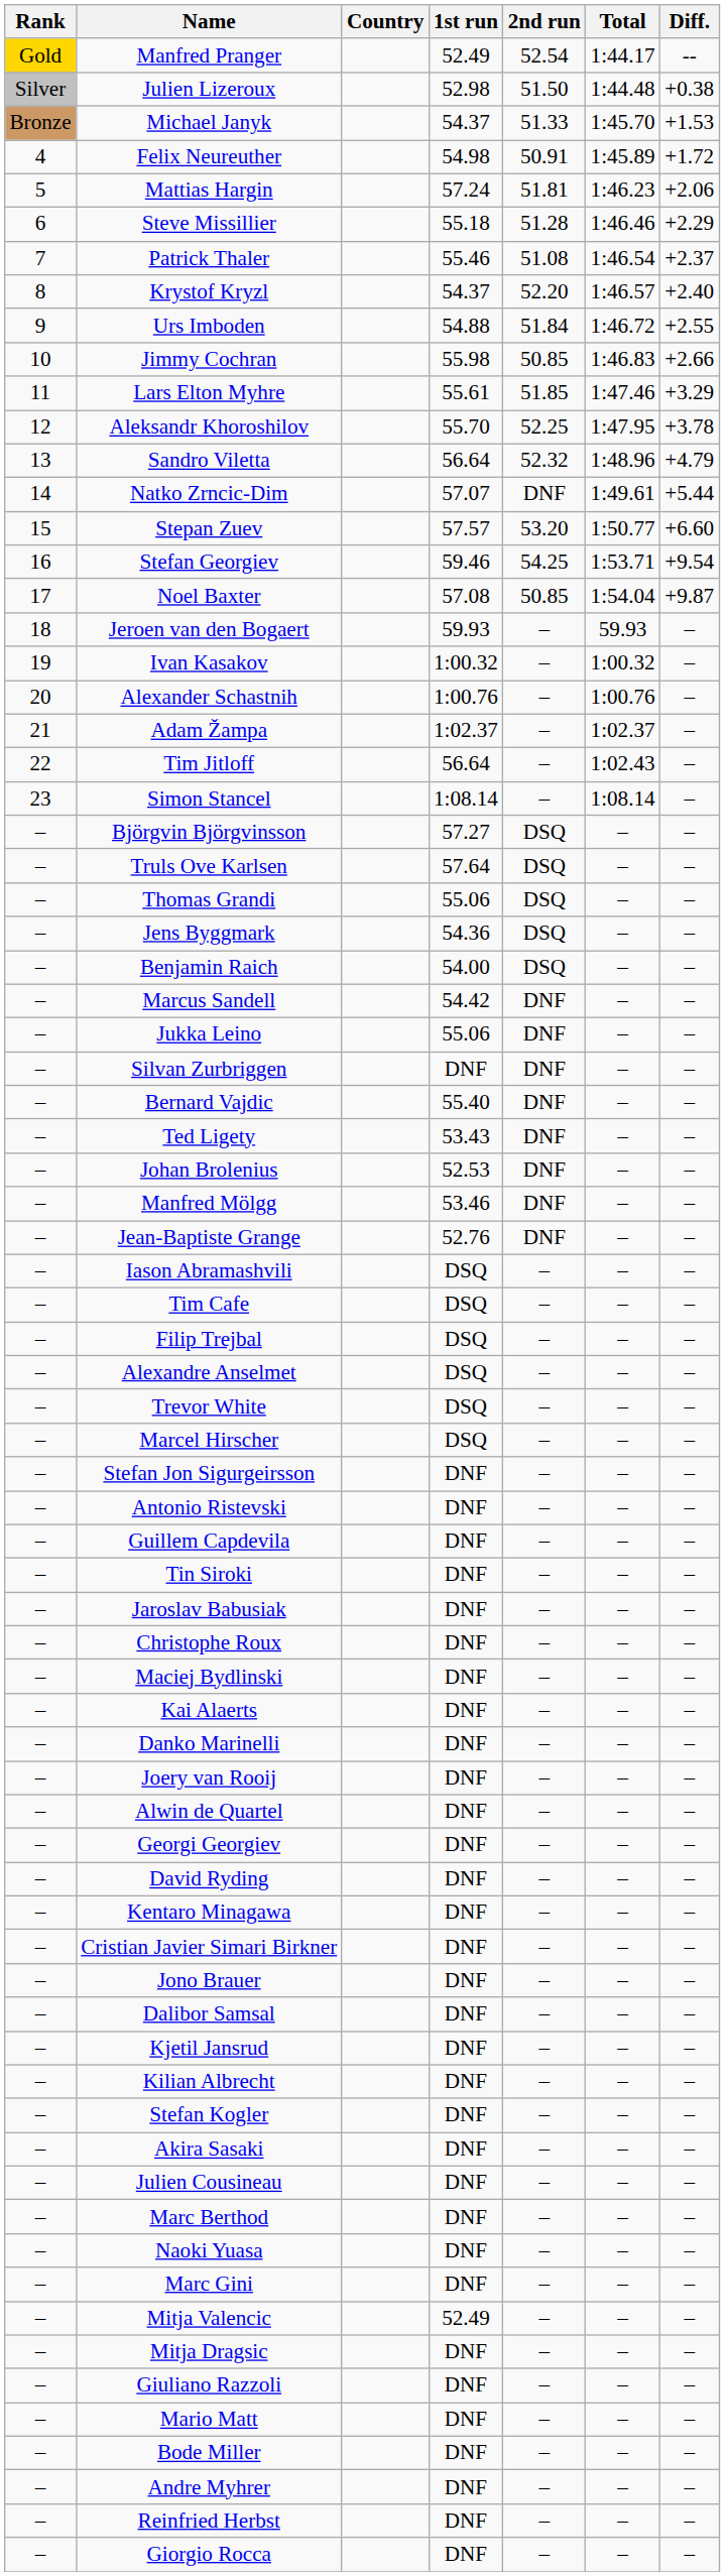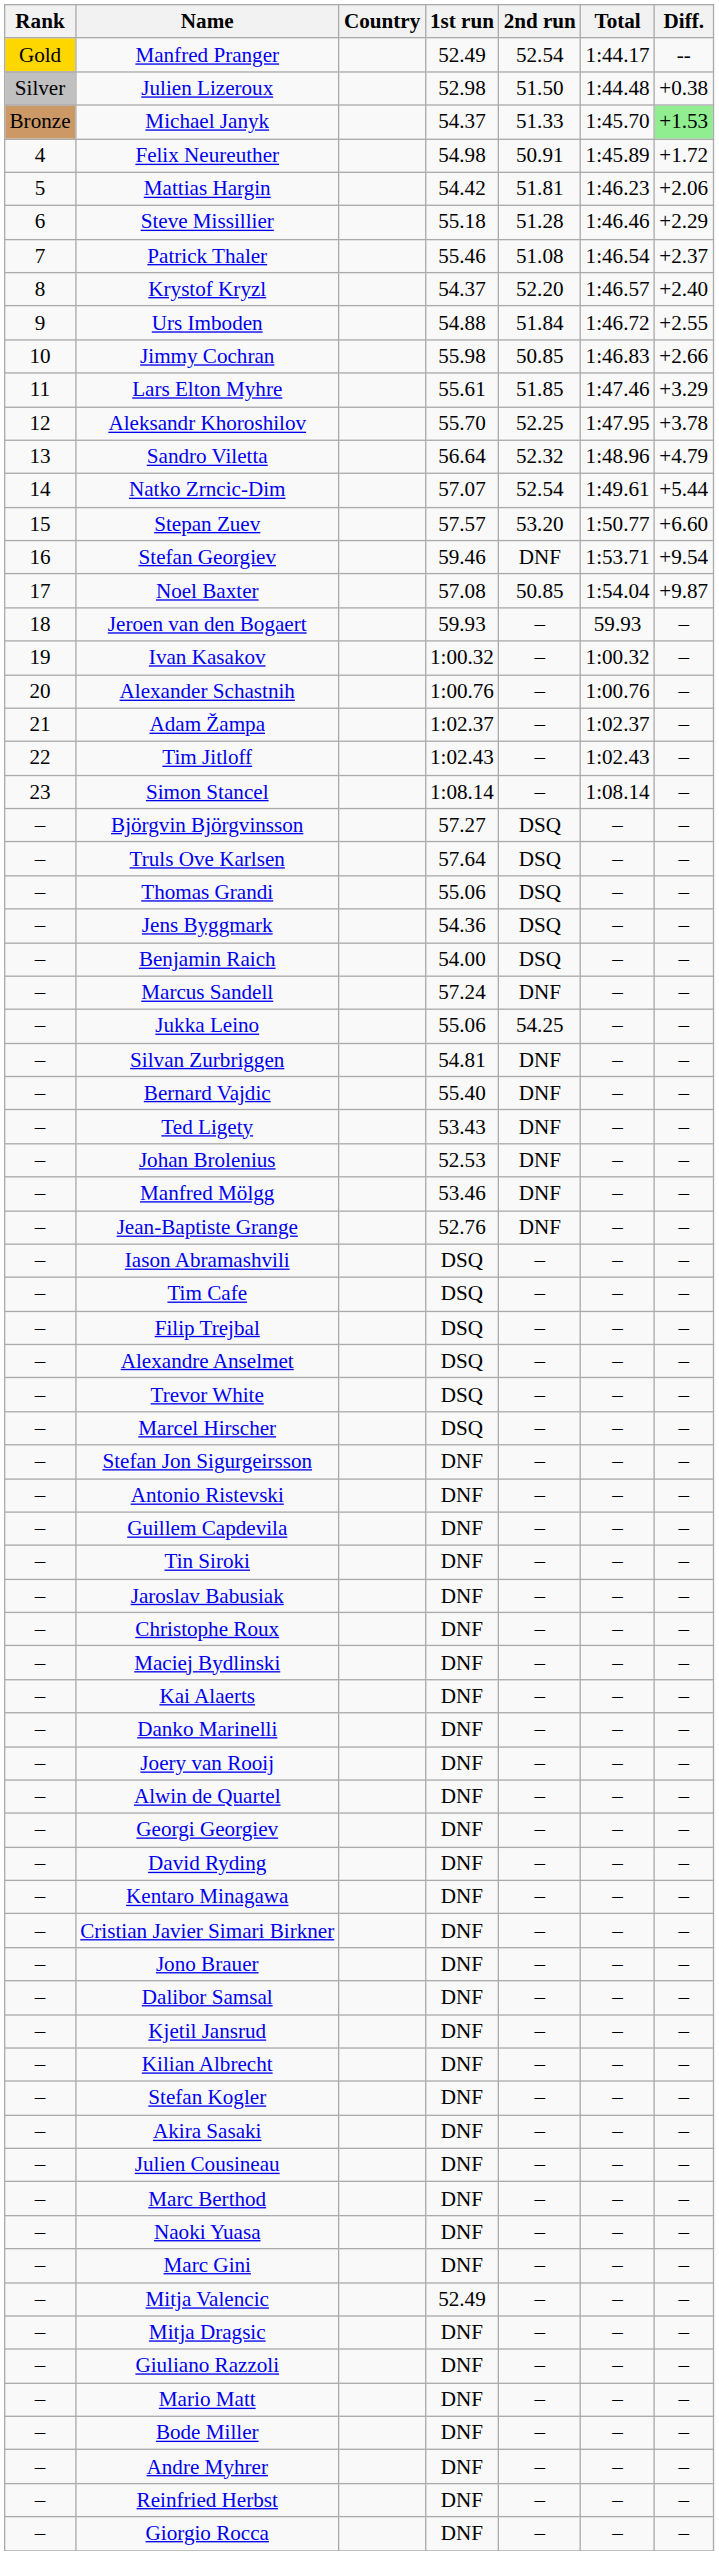 <table class="wikitable sortable" style="text-align:center">
 <tr>
 <th>Rank</th>
 <th>Name</th>
 <th>Country</th>
 <th>1st run</th>
 <th>2nd run</th>
 <th>Total</th>
 <th>Diff.</th>
 </tr>
 <tr>
 <td bgcolor="gold">Gold</td>
 <td><a href='#'>Manfred Pranger</a></td>
 <td></td>
 <td>52.49</td>
 <td>52.54</td>
 <td>1:44.17</td>
 <td>--</td>
 </tr>
 <tr>
 <td bgcolor="silver">Silver</td>
 <td><a href='#'>Julien Lizeroux</a></td>
 <td></td>
 <td>52.98</td>
 <td>51.50</td>
 <td>1:44.48</td>
 <td>+0.38</td>
 </tr>
 <tr>
 <td bgcolor="CC9966">Bronze</td>
 <td><a href='#'>Michael Janyk</a></td>
 <td></td>
 <td>54.37</td>
 <td>51.33</td>
 <td>1:45.70</td>
-<td>+1.53</td>
+<td style="background: lightgreen;">+1.53</td>
 </tr>
 <tr>
 <td>4</td>
 <td><a href='#'>Felix Neureuther</a></td>
 <td></td>
 <td>54.98</td>
 <td>50.91</td>
 <td>1:45.89</td>
 <td>+1.72</td>
 </tr>
 <tr>
 <td>5</td>
 <td><a href='#'>Mattias Hargin</a></td>
 <td></td>
-<td>57.24</td>
+<td>54.42</td>
 <td>51.81</td>
 <td>1:46.23</td>
 <td>+2.06</td>
 </tr>
 <tr>
 <td>6</td>
 <td><a href='#'>Steve Missillier</a></td>
 <td></td>
 <td>55.18</td>
 <td>51.28</td>
 <td>1:46.46</td>
 <td>+2.29</td>
 </tr>
 <tr>
 <td>7</td>
 <td><a href='#'>Patrick Thaler</a></td>
 <td></td>
 <td>55.46</td>
 <td>51.08</td>
 <td>1:46.54</td>
 <td>+2.37</td>
 </tr>
 <tr>
 <td>8</td>
 <td><a href='#'>Krystof Kryzl</a></td>
 <td></td>
 <td>54.37</td>
 <td>52.20</td>
 <td>1:46.57</td>
 <td>+2.40</td>
 </tr>
 <tr>
 <td>9</td>
 <td><a href='#'>Urs Imboden</a></td>
 <td></td>
 <td>54.88</td>
 <td>51.84</td>
 <td>1:46.72</td>
 <td>+2.55</td>
 </tr>
 <tr>
 <td>10</td>
 <td><a href='#'>Jimmy Cochran</a></td>
 <td></td>
 <td>55.98</td>
 <td>50.85</td>
 <td>1:46.83</td>
 <td>+2.66</td>
 </tr>
 <tr>
 <td>11</td>
 <td><a href='#'>Lars Elton Myhre</a></td>
 <td></td>
 <td>55.61</td>
 <td>51.85</td>
 <td>1:47.46</td>
 <td>+3.29</td>
 </tr>
 <tr>
 <td>12</td>
 <td><a href='#'>Aleksandr Khoroshilov</a></td>
 <td></td>
 <td>55.70</td>
 <td>52.25</td>
 <td>1:47.95</td>
 <td>+3.78</td>
 </tr>
 <tr>
 <td>13</td>
 <td><a href='#'>Sandro Viletta</a></td>
 <td></td>
 <td>56.64</td>
 <td>52.32</td>
 <td>1:48.96</td>
 <td>+4.79</td>
 </tr>
 <tr>
 <td>14</td>
 <td><a href='#'>Natko Zrncic-Dim</a></td>
 <td></td>
 <td>57.07</td>
-<td>DNF</td>
+<td>52.54</td>
 <td>1:49.61</td>
 <td>+5.44</td>
 </tr>
 <tr>
 <td>15</td>
 <td><a href='#'>Stepan Zuev</a></td>
 <td></td>
 <td>57.57</td>
 <td>53.20</td>
 <td>1:50.77</td>
 <td>+6.60</td>
 </tr>
 <tr>
 <td>16</td>
 <td><a href='#'>Stefan Georgiev</a></td>
 <td></td>
 <td>59.46</td>
-<td>54.25</td>
+<td>DNF</td>
 <td>1:53.71</td>
 <td>+9.54</td>
 </tr>
 <tr>
 <td>17</td>
 <td><a href='#'>Noel Baxter</a></td>
 <td></td>
 <td>57.08</td>
 <td>50.85</td>
 <td>1:54.04</td>
 <td>+9.87</td>
 </tr>
 <tr>
 <td>18</td>
 <td><a href='#'>Jeroen van den Bogaert</a></td>
 <td></td>
 <td>59.93</td>
 <td>–</td>
 <td>59.93</td>
 <td>–</td>
 </tr>
 <tr>
 <td>19</td>
 <td><a href='#'>Ivan Kasakov</a></td>
 <td></td>
 <td>1:00.32</td>
 <td>–</td>
 <td>1:00.32</td>
 <td>–</td>
 </tr>
 <tr>
 <td>20</td>
 <td><a href='#'>Alexander Schastnih</a></td>
 <td></td>
 <td>1:00.76</td>
 <td>–</td>
 <td>1:00.76</td>
 <td>–</td>
 </tr>
 <tr>
 <td>21</td>
 <td><a href='#'>Adam Žampa</a></td>
 <td></td>
 <td>1:02.37</td>
 <td>–</td>
 <td>1:02.37</td>
 <td>–</td>
 </tr>
 <tr>
 <td>22</td>
 <td><a href='#'>Tim Jitloff</a></td>
 <td></td>
-<td>56.64</td>
+<td>1:02.43</td>
 <td>–</td>
 <td>1:02.43</td>
 <td>–</td>
 </tr>
 <tr>
 <td>23</td>
 <td><a href='#'>Simon Stancel</a></td>
 <td></td>
 <td>1:08.14</td>
 <td>–</td>
 <td>1:08.14</td>
 <td>–</td>
 </tr>
 <tr>
 <td>–</td>
 <td><a href='#'>Björgvin Björgvinsson</a></td>
 <td></td>
 <td>57.27</td>
 <td>DSQ</td>
 <td>–</td>
 <td>–</td>
 </tr>
 <tr>
 <td>–</td>
 <td><a href='#'>Truls Ove Karlsen</a></td>
 <td></td>
 <td>57.64</td>
 <td>DSQ</td>
 <td>–</td>
 <td>–</td>
 </tr>
 <tr>
 <td>–</td>
 <td><a href='#'>Thomas Grandi</a></td>
 <td></td>
 <td>55.06</td>
 <td>DSQ</td>
 <td>–</td>
 <td>–</td>
 </tr>
 <tr>
 <td>–</td>
 <td><a href='#'>Jens Byggmark</a></td>
 <td></td>
 <td>54.36</td>
 <td>DSQ</td>
 <td>–</td>
 <td>–</td>
 </tr>
 <tr>
 <td>–</td>
 <td><a href='#'>Benjamin Raich</a></td>
 <td></td>
 <td>54.00</td>
 <td>DSQ</td>
 <td>–</td>
 <td>–</td>
 </tr>
 <tr>
 <td>–</td>
 <td><a href='#'>Marcus Sandell</a></td>
 <td></td>
-<td>54.42</td>
+<td>57.24</td>
 <td>DNF</td>
 <td>–</td>
 <td>–</td>
 </tr>
 <tr>
 <td>–</td>
 <td><a href='#'>Jukka Leino</a></td>
 <td></td>
 <td>55.06</td>
-<td>DNF</td>
+<td>54.25</td>
 <td>–</td>
 <td>–</td>
 </tr>
 <tr>
 <td>–</td>
 <td><a href='#'>Silvan Zurbriggen</a></td>
 <td></td>
-<td>DNF</td>
+<td>54.81</td>
 <td>DNF</td>
 <td>–</td>
 <td>–</td>
 </tr>
 <tr>
 <td>–</td>
 <td><a href='#'>Bernard Vajdic</a></td>
 <td></td>
 <td>55.40</td>
 <td>DNF</td>
 <td>–</td>
 <td>–</td>
 </tr>
 <tr>
 <td>–</td>
 <td><a href='#'>Ted Ligety</a></td>
 <td></td>
 <td>53.43</td>
 <td>DNF</td>
 <td>–</td>
 <td>–</td>
 </tr>
 <tr>
 <td>–</td>
 <td><a href='#'>Johan Brolenius</a></td>
 <td></td>
 <td>52.53</td>
 <td>DNF</td>
 <td>–</td>
 <td>–</td>
 </tr>
 <tr>
 <td>–</td>
 <td><a href='#'>Manfred Mölgg</a></td>
 <td></td>
 <td>53.46</td>
 <td>DNF</td>
 <td>–</td>
 <td>–</td>
 </tr>
 <tr>
 <td>–</td>
 <td><a href='#'>Jean-Baptiste Grange</a></td>
 <td></td>
 <td>52.76</td>
 <td>DNF</td>
 <td>–</td>
 <td>–</td>
 </tr>
 <tr>
 <td>–</td>
 <td><a href='#'>Iason Abramashvili</a></td>
 <td></td>
 <td>DSQ</td>
 <td>–</td>
 <td>–</td>
 <td>–</td>
 </tr>
 <tr>
 <td>–</td>
 <td><a href='#'>Tim Cafe</a></td>
 <td></td>
 <td>DSQ</td>
 <td>–</td>
 <td>–</td>
 <td>–</td>
 </tr>
 <tr>
 <td>–</td>
 <td><a href='#'>Filip Trejbal</a></td>
 <td></td>
 <td>DSQ</td>
 <td>–</td>
 <td>–</td>
 <td>–</td>
 </tr>
 <tr>
 <td>–</td>
 <td><a href='#'>Alexandre Anselmet</a></td>
 <td></td>
 <td>DSQ</td>
 <td>–</td>
 <td>–</td>
 <td>–</td>
 </tr>
 <tr>
 <td>–</td>
 <td><a href='#'>Trevor White</a></td>
 <td></td>
 <td>DSQ</td>
 <td>–</td>
 <td>–</td>
 <td>–</td>
 </tr>
 <tr>
 <td>–</td>
 <td><a href='#'>Marcel Hirscher</a></td>
 <td></td>
 <td>DSQ</td>
 <td>–</td>
 <td>–</td>
 <td>–</td>
 </tr>
 <tr>
 <td>–</td>
 <td><a href='#'>Stefan Jon Sigurgeirsson</a></td>
 <td></td>
 <td>DNF</td>
 <td>–</td>
 <td>–</td>
 <td>–</td>
 </tr>
 <tr>
 <td>–</td>
 <td><a href='#'>Antonio Ristevski</a></td>
 <td></td>
 <td>DNF</td>
 <td>–</td>
 <td>–</td>
 <td>–</td>
 </tr>
 <tr>
 <td>–</td>
 <td><a href='#'>Guillem Capdevila</a></td>
 <td></td>
 <td>DNF</td>
 <td>–</td>
 <td>–</td>
 <td>–</td>
 </tr>
 <tr>
 <td>–</td>
 <td><a href='#'>Tin Siroki</a></td>
 <td></td>
 <td>DNF</td>
 <td>–</td>
 <td>–</td>
 <td>–</td>
 </tr>
 <tr>
 <td>–</td>
 <td><a href='#'>Jaroslav Babusiak</a></td>
 <td></td>
 <td>DNF</td>
 <td>–</td>
 <td>–</td>
 <td>–</td>
 </tr>
 <tr>
 <td>–</td>
 <td><a href='#'>Christophe Roux</a></td>
 <td></td>
 <td>DNF</td>
 <td>–</td>
 <td>–</td>
 <td>–</td>
 </tr>
 <tr>
 <td>–</td>
 <td><a href='#'>Maciej Bydlinski</a></td>
 <td></td>
 <td>DNF</td>
 <td>–</td>
 <td>–</td>
 <td>–</td>
 </tr>
 <tr>
 <td>–</td>
 <td><a href='#'>Kai Alaerts</a></td>
 <td></td>
 <td>DNF</td>
 <td>–</td>
 <td>–</td>
 <td>–</td>
 </tr>
 <tr>
 <td>–</td>
 <td><a href='#'>Danko Marinelli</a></td>
 <td></td>
 <td>DNF</td>
 <td>–</td>
 <td>–</td>
 <td>–</td>
 </tr>
 <tr>
 <td>–</td>
 <td><a href='#'>Joery van Rooij</a></td>
 <td></td>
 <td>DNF</td>
 <td>–</td>
 <td>–</td>
 <td>–</td>
 </tr>
 <tr>
 <td>–</td>
 <td><a href='#'>Alwin de Quartel</a></td>
 <td></td>
 <td>DNF</td>
 <td>–</td>
 <td>–</td>
 <td>–</td>
 </tr>
 <tr>
 <td>–</td>
 <td><a href='#'>Georgi Georgiev</a></td>
 <td></td>
 <td>DNF</td>
 <td>–</td>
 <td>–</td>
 <td>–</td>
 </tr>
 <tr>
 <td>–</td>
 <td><a href='#'>David Ryding</a></td>
 <td></td>
 <td>DNF</td>
 <td>–</td>
 <td>–</td>
 <td>–</td>
 </tr>
 <tr>
 <td>–</td>
 <td><a href='#'>Kentaro Minagawa</a></td>
 <td></td>
 <td>DNF</td>
 <td>–</td>
 <td>–</td>
 <td>–</td>
 </tr>
 <tr>
 <td>–</td>
 <td><a href='#'>Cristian Javier Simari Birkner</a></td>
 <td></td>
 <td>DNF</td>
 <td>–</td>
 <td>–</td>
 <td>–</td>
 </tr>
 <tr>
 <td>–</td>
 <td><a href='#'>Jono Brauer</a></td>
 <td></td>
 <td>DNF</td>
 <td>–</td>
 <td>–</td>
 <td>–</td>
 </tr>
 <tr>
 <td>–</td>
 <td><a href='#'>Dalibor Samsal</a></td>
 <td></td>
 <td>DNF</td>
 <td>–</td>
 <td>–</td>
 <td>–</td>
 </tr>
 <tr>
 <td>–</td>
 <td><a href='#'>Kjetil Jansrud</a></td>
 <td></td>
 <td>DNF</td>
 <td>–</td>
 <td>–</td>
 <td>–</td>
 </tr>
 <tr>
 <td>–</td>
 <td><a href='#'>Kilian Albrecht</a></td>
 <td></td>
 <td>DNF</td>
 <td>–</td>
 <td>–</td>
 <td>–</td>
 </tr>
 <tr>
 <td>–</td>
 <td><a href='#'>Stefan Kogler</a></td>
 <td></td>
 <td>DNF</td>
 <td>–</td>
 <td>–</td>
 <td>–</td>
 </tr>
 <tr>
 <td>–</td>
 <td><a href='#'>Akira Sasaki</a></td>
 <td></td>
 <td>DNF</td>
 <td>–</td>
 <td>–</td>
 <td>–</td>
 </tr>
 <tr>
 <td>–</td>
 <td><a href='#'>Julien Cousineau</a></td>
 <td></td>
 <td>DNF</td>
 <td>–</td>
 <td>–</td>
 <td>–</td>
 </tr>
 <tr>
 <td>–</td>
 <td><a href='#'>Marc Berthod</a></td>
 <td></td>
 <td>DNF</td>
 <td>–</td>
 <td>–</td>
 <td>–</td>
 </tr>
 <tr>
 <td>–</td>
 <td><a href='#'>Naoki Yuasa</a></td>
 <td></td>
 <td>DNF</td>
 <td>–</td>
 <td>–</td>
 <td>–</td>
 </tr>
 <tr>
 <td>–</td>
 <td><a href='#'>Marc Gini</a></td>
 <td></td>
 <td>DNF</td>
 <td>–</td>
 <td>–</td>
 <td>–</td>
 </tr>
 <tr>
 <td>–</td>
 <td><a href='#'>Mitja Valencic</a></td>
 <td></td>
 <td>52.49</td>
 <td>–</td>
 <td>–</td>
 <td>–</td>
 </tr>
 <tr>
 <td>–</td>
 <td><a href='#'>Mitja Dragsic</a></td>
 <td></td>
 <td>DNF</td>
 <td>–</td>
 <td>–</td>
 <td>–</td>
 </tr>
 <tr>
 <td>–</td>
 <td><a href='#'>Giuliano Razzoli</a></td>
 <td></td>
 <td>DNF</td>
 <td>–</td>
 <td>–</td>
 <td>–</td>
 </tr>
 <tr>
 <td>–</td>
 <td><a href='#'>Mario Matt</a></td>
 <td></td>
 <td>DNF</td>
 <td>–</td>
 <td>–</td>
 <td>–</td>
 </tr>
 <tr>
 <td>–</td>
 <td><a href='#'>Bode Miller</a></td>
 <td></td>
 <td>DNF</td>
 <td>–</td>
 <td>–</td>
 <td>–</td>
 </tr>
 <tr>
 <td>–</td>
 <td><a href='#'>Andre Myhrer</a></td>
 <td></td>
 <td>DNF</td>
 <td>–</td>
 <td>–</td>
 <td>–</td>
 </tr>
 <tr>
 <td>–</td>
 <td><a href='#'>Reinfried Herbst</a></td>
 <td></td>
 <td>DNF</td>
 <td>–</td>
 <td>–</td>
 <td>–</td>
 </tr>
 <tr>
 <td>–</td>
 <td><a href='#'>Giorgio Rocca</a></td>
 <td></td>
 <td>DNF</td>
 <td>–</td>
 <td>–</td>
 <td>–</td>
 </tr>
 </table>
